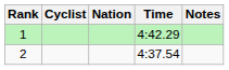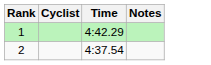 <table class="wikitable sortable" style=text-align:center>
 <tr>
 <th>Rank</th>
 <th>Cyclist</th>
-<th>Nation</th>
 <th>Time</th>
 <th>Notes</th>
 </tr>
 <tr bgcolor=bbf3bb>
 <td>1</td>
-<td align=left></td>
 <td align=left></td>
 <td>4:42.29</td>
 <td></td>
 </tr>
 <tr>
 <td>2</td>
 <td align=left></td>
-<td align=left></td>
 <td>4:37.54</td>
 <td></td>
 </tr>
 </table>
